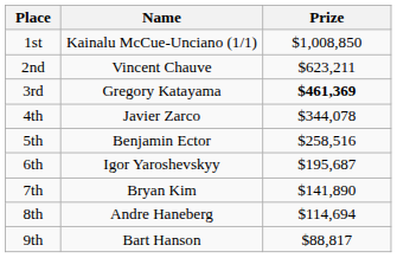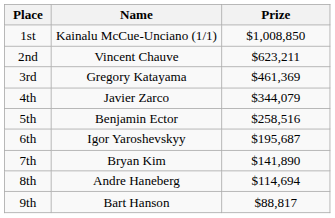 <table class="wikitable">
 <tr>
 <th width="50">Place</th>
 <th width="200">Name</th>
 <th width="125">Prize</th>
 </tr>
 <tr>
 <td align = "center">1st</td>
 <td align = "center">Kainalu McCue-Unciano (1/1)</td>
 <td align = "center">$1,008,850</td>
 </tr>
 <tr>
 <td align = "center">2nd</td>
 <td align = "center">Vincent Chauve</td>
 <td align = "center">$623,211</td>
 </tr>
 <tr>
 <td align = "center">3rd</td>
 <td align = "center">Gregory Katayama</td>
-<td align = "center"><strong>$461,369</strong></td>
+<td align = "center">$461,369</td>
 </tr>
 <tr>
 <td align = "center">4th</td>
 <td align = "center">Javier Zarco</td>
-<td align = "center">$344,078</td>
+<td align = "center">$344,079</td>
 </tr>
 <tr>
 <td align = "center">5th</td>
 <td align = "center">Benjamin Ector</td>
 <td align = "center">$258,516</td>
 </tr>
 <tr>
 <td align = "center">6th</td>
 <td align = "center">Igor Yaroshevskyy</td>
 <td align = "center">$195,687</td>
 </tr>
 <tr>
 <td align = "center">7th</td>
 <td align = "center">Bryan Kim</td>
 <td align = "center">$141,890</td>
 </tr>
 <tr>
 <td align = "center">8th</td>
 <td align = "center">Andre Haneberg</td>
 <td align = "center">$114,694</td>
 </tr>
 <tr>
 <td align = "center">9th</td>
 <td align = "center">Bart Hanson</td>
 <td align = "center">$88,817</td>
 </tr>
 </table>
